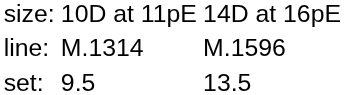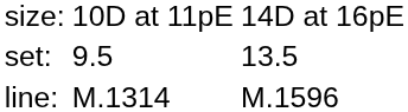 <table style="margin-left:40px;">
 <tr>
 <td>size:</td>
 <td>10D at 11pE</td>
 <td>14D at 16pE</td>
 </tr>
 <tr>
+<td>set:</td>
+<td>9.5</td>
+<td>13.5</td>
+</tr>
+<tr>
 <td>line:</td>
 <td>M.1314</td>
 <td>M.1596</td>
 </tr>
-<tr>
-<td>set:</td>
-<td>9.5</td>
-<td>13.5</td>
-</tr>
 </table>
